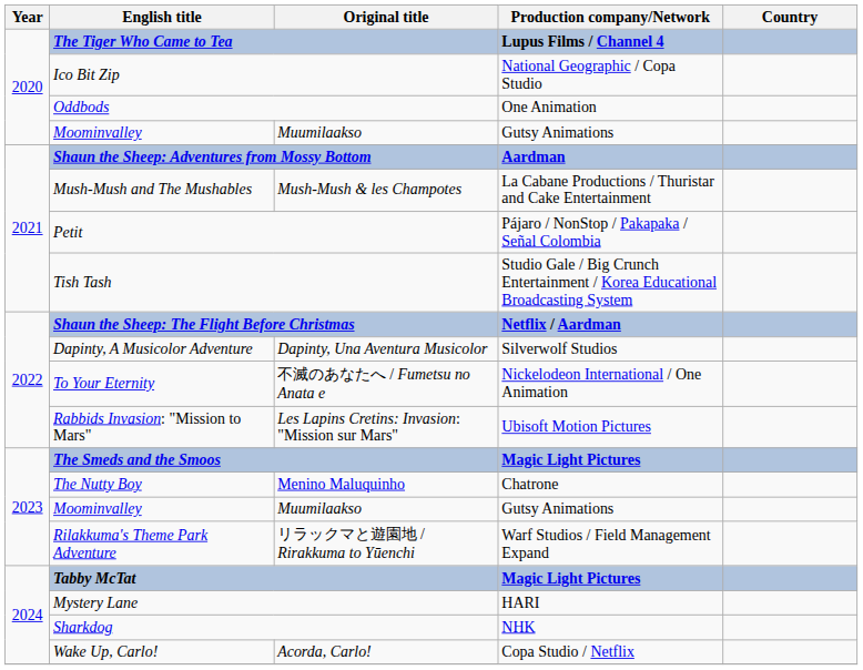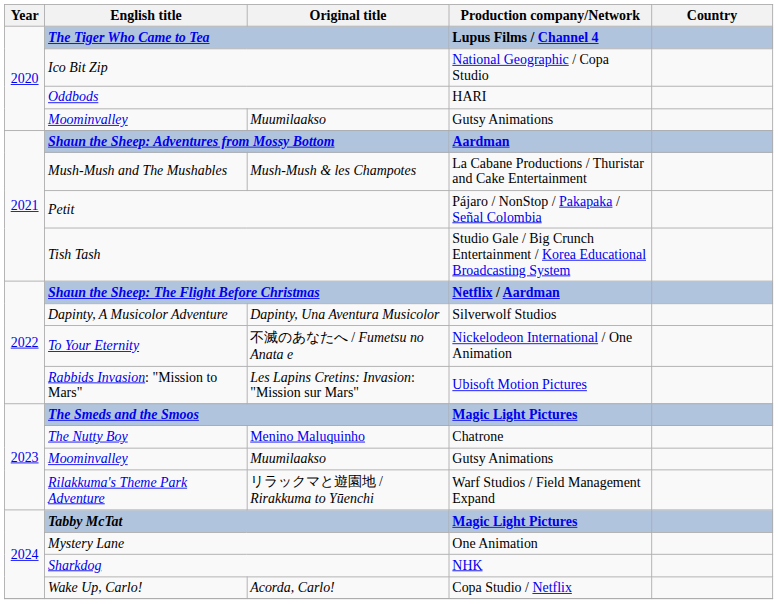 <table class="wikitable" width="100%" border="1" cellpadding="5" cellspacing="0">
 <tr>
 <th width=5%>Year</th>
 <th width=25%>English title</th>
 <th width=25%>Original title</th>
 <th width=25%><strong>Production company/Network</strong></th>
 <th width=15%><strong>Country</strong></th>
 </tr>
 <tr>
 <td rowspan="4" style="text-align:center;"><a href='#'>2020</a><br></td>
 <td colspan="2" style="background:#B0C4DE;"><strong><em><a href='#'>The Tiger Who Came to Tea</a></em></strong></td>
 <td style="background:#B0C4DE;"><strong>Lupus Films / <a href='#'>Channel 4</a></strong></td>
 <td style="background:#B0C4DE;"><strong></strong></td>
 </tr>
 <tr>
 <td colspan="2"><em>Ico Bit Zip</em></td>
 <td><a href='#'>National Geographic</a> / Copa Studio</td>
 <td></td>
 </tr>
 <tr>
 <td colspan="2"><em><a href='#'>Oddbods</a></em></td>
-<td>One Animation</td>
+<td>HARI</td>
 <td></td>
 </tr>
 <tr>
 <td><em><a href='#'>Moominvalley</a></em></td>
 <td><em>Muumilaakso</em></td>
 <td>Gutsy Animations</td>
 <td></td>
 </tr>
 <tr>
 <td rowspan="4" style="text-align:center;"><a href='#'>2021</a><br></td>
 <td colspan="2" style="background:#B0C4DE;"><strong><em><a href='#'>Shaun the Sheep: Adventures from Mossy Bottom</a></em></strong></td>
 <td style="background:#B0C4DE;"><strong><a href='#'>Aardman</a></strong></td>
 <td style="background:#B0C4DE;"><strong></strong></td>
 </tr>
 <tr>
 <td><em>Mush-Mush and The Mushables</em></td>
 <td><em>Mush-Mush & les Champotes</em></td>
 <td>La Cabane Productions / Thuristar and Cake Entertainment</td>
 <td></td>
 </tr>
 <tr>
 <td colspan="2"><em>Petit</em></td>
 <td>Pájaro / NonStop / <a href='#'>Pakapaka</a> / <a href='#'>Señal Colombia</a></td>
 <td></td>
 </tr>
 <tr>
 <td colspan="2"><em>Tish Tash</em></td>
 <td>Studio Gale / Big Crunch Entertainment / <a href='#'>Korea Educational Broadcasting System</a></td>
 <td></td>
 </tr>
 <tr>
 <td rowspan="4" style="text-align:center;"><a href='#'>2022</a><br></td>
 <td colspan="2" style="background:#B0C4DE;"><strong><em><a href='#'>Shaun the Sheep: The Flight Before Christmas</a></em></strong></td>
 <td style="background:#B0C4DE;"><strong><a href='#'>Netflix</a> / <a href='#'>Aardman</a></strong></td>
 <td style="background:#B0C4DE;"><strong></strong></td>
 </tr>
 <tr>
 <td><em>Dapinty, A Musicolor Adventure</em></td>
 <td><em>Dapinty, Una Aventura Musicolor</em></td>
 <td>Silverwolf Studios</td>
 <td></td>
 </tr>
 <tr>
 <td><em><a href='#'>To Your Eternity</a></em></td>
 <td>不滅のあなたへ / <em>Fumetsu no Anata e</em></td>
 <td><a href='#'>Nickelodeon International</a> / One Animation</td>
 <td></td>
 </tr>
 <tr>
 <td><em><a href='#'>Rabbids Invasion</a></em>: "Mission to Mars"</td>
 <td><em>Les Lapins Cretins: Invasion</em>: "Mission sur Mars"</td>
 <td><a href='#'>Ubisoft Motion Pictures</a></td>
 <td></td>
 </tr>
 <tr>
 <td rowspan="4" style="text-align:center;"><a href='#'>2023</a><br></td>
 <td style="background:#B0C4DE;" colspan="2"><strong><em><a href='#'>The Smeds and the Smoos</a></em></strong></td>
 <td style="background:#B0C4DE;"><strong><a href='#'>Magic Light Pictures</a></strong></td>
 <td style="background:#B0C4DE;"><strong></strong></td>
 </tr>
 <tr>
 <td><em><a href='#'>The Nutty Boy</a></em></td>
 <td><a href='#'>Menino Maluquinho</a></td>
 <td>Chatrone</td>
 <td></td>
 </tr>
 <tr>
 <td><em><a href='#'>Moominvalley</a></em></td>
 <td><em>Muumilaakso</em></td>
 <td>Gutsy Animations</td>
 <td></td>
 </tr>
 <tr>
 <td><em><a href='#'>Rilakkuma's Theme Park Adventure</a></em></td>
 <td>リラックマと遊園地 / <em>Rirakkuma to Yūenchi</em></td>
 <td>Warf Studios / Field Management Expand</td>
 <td></td>
 </tr>
 <tr>
 <td rowspan="4" style="text-align:center;"><a href='#'>2024</a><br></td>
 <td colspan="2" style="background:#B0C4DE;"><strong><em>Tabby McTat</em></strong></td>
 <td style="background:#B0C4DE;"><strong><a href='#'>Magic Light Pictures</a></strong></td>
 <td style="background:#B0C4DE;"><strong></strong></td>
 </tr>
 <tr>
 <td colspan="2"><em>Mystery Lane</em></td>
-<td>HARI</td>
+<td>One Animation</td>
 <td></td>
 </tr>
 <tr>
 <td colspan="2"><em><a href='#'>Sharkdog</a></em></td>
 <td><a href='#'>NHK</a></td>
 <td></td>
 </tr>
 <tr>
 <td><em>Wake Up, Carlo!</em></td>
 <td><em>Acorda, Carlo!</em></td>
 <td>Copa Studio / <a href='#'>Netflix</a></td>
 <td></td>
 </tr>
 <tr>
 </tr>
 </table>
